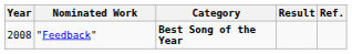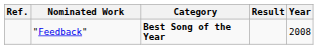 <table class="wikitable" width="50%">
 <tr>
-<th width="5%">Year</th>
+<th width="5%">Ref.</th>
 <th width="40%">Nominated Work</th>
 <th width="40%">Category</th>
 <th width="10%">Result</th>
-<th width="5%">Ref.</th>
+<th width="5%">Year</th>
 </tr>
 <tr>
-<td>2008</td>
+<td></td>
 <td>"<a href='#'>Feedback</a>"</td>
 <td><strong>Best Song of the Year</strong></td>
 <td></td>
-<td></td>
+<td>2008</td>
 </tr>
 </table>
